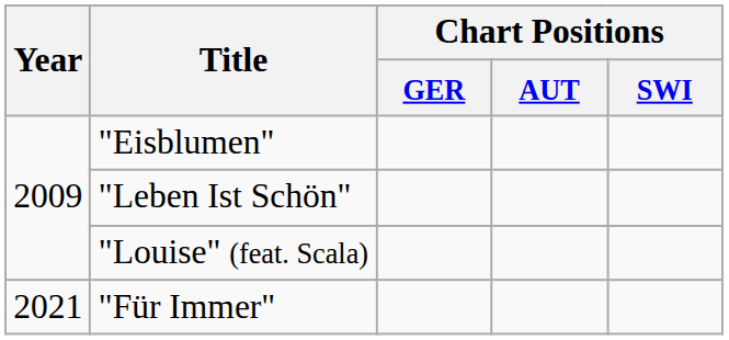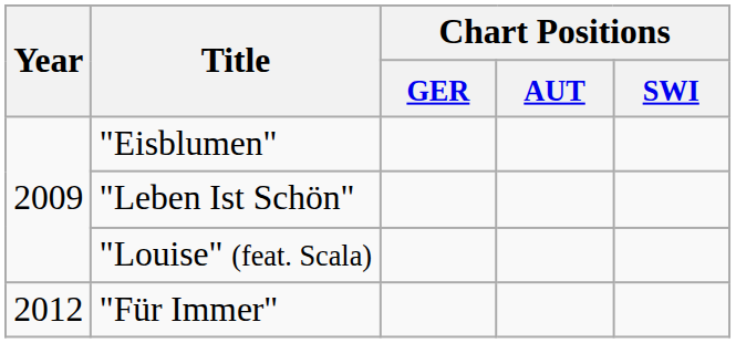 <table class="wikitable">
 <tr>
 <th rowspan="2">Year</th>
 <th rowspan="2">Title</th>
 <th colspan="3">Chart Positions</th>
 </tr>
 <tr>
 <th width="46"><small><a href='#'>GER</a></small><br></th>
 <th width="46"><small><a href='#'>AUT</a></small><br></th>
 <th width="46"><small><a href='#'>SWI</a></small><br></th>
 </tr>
 <tr>
 <td rowspan="3">2009</td>
 <td>"Eisblumen"</td>
 <td></td>
 <td></td>
 <td></td>
 </tr>
 <tr>
 <td>"Leben Ist Schön"</td>
 <td></td>
 <td></td>
 <td></td>
 </tr>
 <tr>
 <td>"Louise" <small>(feat. Scala)</small></td>
 <td></td>
 <td></td>
 <td></td>
 </tr>
 <tr>
-<td>2021</td>
+<td>2012</td>
 <td>"Für Immer"</td>
 <td></td>
 <td></td>
 <td></td>
 </tr>
 </table>
